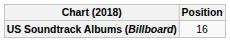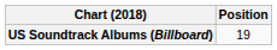 <table class="wikitable plainrowheaders" style="text-align:center;">
 <tr>
 <th scope="col">Chart (2018)</th>
 <th scope="col">Position</th>
 </tr>
 <tr>
 <th scope="row">US Soundtrack Albums (<em>Billboard</em>)</th>
-<td>16</td>
+<td>19</td>
 </tr>
 </table>
